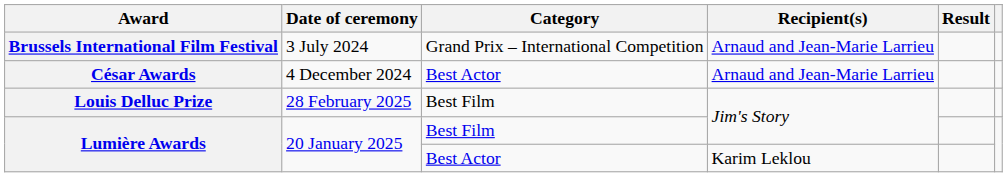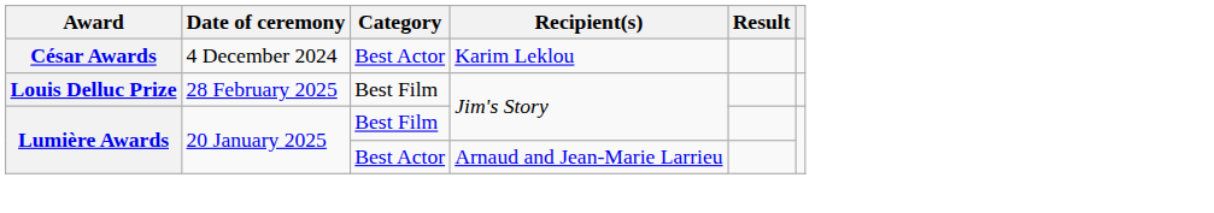 <table class="wikitable sortable plainrowheaders">
 <tr>
 <th scope="col">Award</th>
 <th scope="col">Date of ceremony</th>
 <th scope="col">Category</th>
 <th scope="col">Recipient(s)</th>
 <th scope="col">Result</th>
 <th scope="col" class="unsortable"></th>
 </tr>
 <tr>
-<th scope="row"><a href='#'>Brussels International Film Festival</a></th>
-<td>3 July 2024</td>
-<td>Grand Prix – International Competition</td>
-<td><a href='#'>Arnaud and Jean-Marie Larrieu</a></td>
-<td></td>
-<td align="center"></td>
-</tr>
-<tr>
 <th scope="row"><a href='#'>César Awards</a></th>
 <td>4 December 2024</td>
 <td><a href='#'>Best Actor</a></td>
-<td><a href='#'>Arnaud and Jean-Marie Larrieu</a></td>
+<td><a href='#'>Karim Leklou</a></td>
 <td></td>
 <td align="center"></td>
 </tr>
 <tr>
 <th scope="row"><a href='#'>Louis Delluc Prize</a></th>
 <td><a href='#'>28 February 2025</a></td>
 <td>Best Film</td>
 <td rowspan="2"><em>Jim's Story</em></td>
 <td></td>
 <td align="center"></td>
 </tr>
 <tr>
 <th rowspan="2" scope="row"><a href='#'>Lumière Awards</a></th>
 <td rowspan="2"><a href='#'>20 January 2025</a></td>
 <td><a href='#'>Best Film</a></td>
 <td></td>
 <td rowspan="2" style="text-align:center;"></td>
 </tr>
 <tr>
 <td><a href='#'>Best Actor</a></td>
-<td>Karim Leklou</td>
+<td><a href='#'>Arnaud and Jean-Marie Larrieu</a></td>
 <td></td>
 </tr>
 </table>
